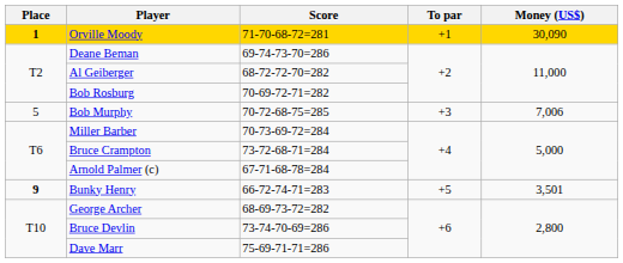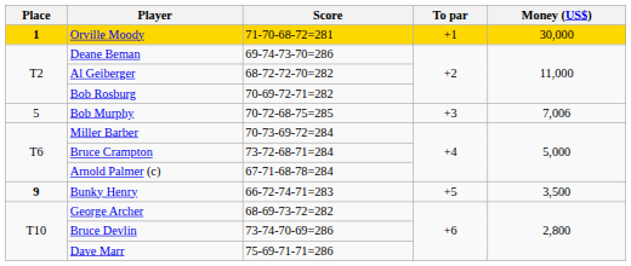 <table class="wikitable" style="width:50em;margin-bottom:0;">
 <tr>
 <th>Place</th>
 <th>Player</th>
 <th>Score</th>
 <th>To par</th>
 <th>Money (<a href='#'>US$</a>)</th>
 </tr>
 <tr style="background:gold">
 <td align=center><strong>1</strong></td>
 <td> <a href='#'>Orville Moody</a></td>
 <td>71-70-68-72=281</td>
 <td align=center>+1</td>
-<td align=center>30,090</td>
+<td align=center>30,000</td>
 </tr>
 <tr>
 <td rowspan=3 align=center>T2</td>
 <td> <a href='#'>Deane Beman</a></td>
 <td>69-74-73-70=286</td>
 <td rowspan=3 align=center>+2</td>
 <td rowspan=3 align=center>11,000</td>
 </tr>
 <tr>
 <td> <a href='#'>Al Geiberger</a></td>
 <td>68-72-72-70=282</td>
 </tr>
 <tr>
 <td> <a href='#'>Bob Rosburg</a></td>
 <td>70-69-72-71=282</td>
 </tr>
 <tr>
 <td align=center>5</td>
 <td> <a href='#'>Bob Murphy</a></td>
 <td>70-72-68-75=285</td>
 <td align=center>+3</td>
 <td align=center>7,006</td>
 </tr>
 <tr>
 <td rowspan=3 align=center>T6</td>
 <td> <a href='#'>Miller Barber</a></td>
 <td>70-73-69-72=284</td>
 <td rowspan=3 align=center>+4</td>
 <td rowspan=3 align=center>5,000</td>
 </tr>
 <tr>
 <td> <a href='#'>Bruce Crampton</a></td>
 <td>73-72-68-71=284</td>
 </tr>
 <tr>
 <td> <a href='#'>Arnold Palmer</a> (c)</td>
 <td>67-71-68-78=284</td>
 </tr>
 <tr>
 <td align=center><strong>9</strong></td>
 <td> <a href='#'>Bunky Henry</a></td>
 <td>66-72-74-71=283</td>
 <td align=center>+5</td>
-<td align=center>3,501</td>
+<td align=center>3,500</td>
 </tr>
 <tr>
 <td rowspan=3 align=center>T10</td>
 <td> <a href='#'>George Archer</a></td>
 <td>68-69-73-72=282</td>
 <td rowspan=3 align=center>+6</td>
 <td rowspan=3 align=center>2,800</td>
 </tr>
 <tr>
 <td> <a href='#'>Bruce Devlin</a></td>
 <td>73-74-70-69=286</td>
 </tr>
 <tr>
 <td> <a href='#'>Dave Marr</a></td>
 <td>75-69-71-71=286</td>
 </tr>
 </table>
